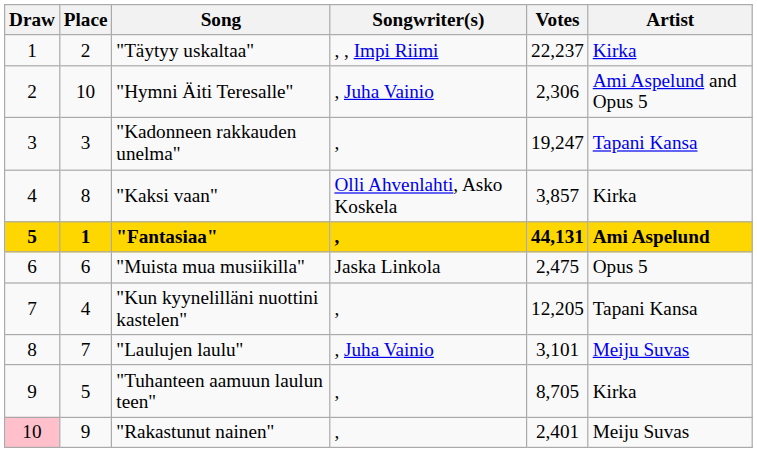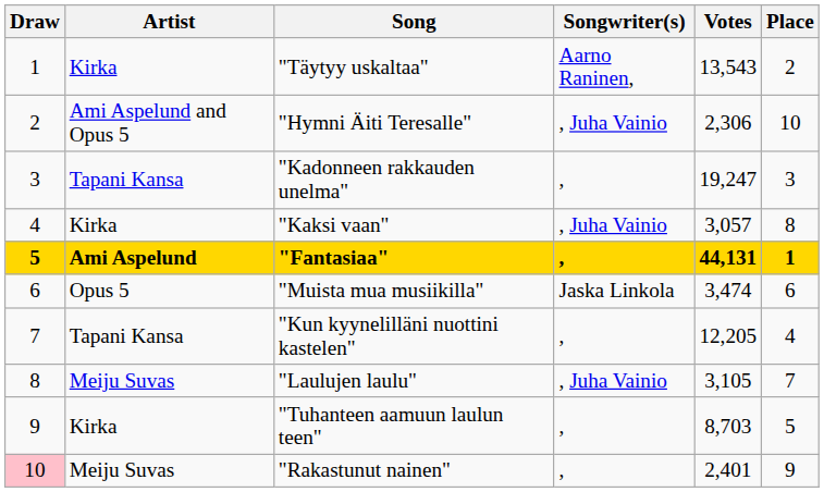 <table class="sortable wikitable" style="margin: 1em auto 1em auto; text-align:center">
 <tr>
 <th>Draw</th>
-<th>Place</th>
+<th>Artist</th>
 <th>Song</th>
 <th>Songwriter(s)</th>
 <th>Votes</th>
-<th>Artist</th>
+<th>Place</th>
 </tr>
 <tr>
 <td>1</td>
+<td align="left"><a href='#'>Kirka</a></td>
+<td align="left">"Täytyy uskaltaa"</td>
+<td align="left"><a href='#'>Aarno Raninen</a>, </td>
+<td>13,543</td>
 <td>2</td>
-<td align="left">"Täytyy uskaltaa"</td>
-<td align="left">, , <a href='#'>Impi Riimi</a></td>
-<td>22,237</td>
-<td align="left"><a href='#'>Kirka</a></td>
 </tr>
 <tr>
 <td>2</td>
-<td>10</td>
+<td align="left"><a href='#'>Ami Aspelund</a> and Opus 5</td>
 <td align="left">"Hymni Äiti Teresalle"</td>
 <td align="left">, <a href='#'>Juha Vainio</a></td>
 <td>2,306</td>
-<td align="left"><a href='#'>Ami Aspelund</a> and Opus 5</td>
+<td>10</td>
 </tr>
 <tr>
 <td>3</td>
-<td>3</td>
+<td align="left"><a href='#'>Tapani Kansa</a></td>
 <td align="left">"Kadonneen rakkauden unelma"</td>
 <td align="left">, </td>
 <td>19,247</td>
-<td align="left"><a href='#'>Tapani Kansa</a></td>
+<td>3</td>
 </tr>
 <tr>
 <td>4</td>
+<td align="left">Kirka</td>
+<td align="left">"Kaksi vaan"</td>
+<td align="left">, <a href='#'>Juha Vainio</a></td>
+<td>3,057</td>
 <td>8</td>
-<td align="left">"Kaksi vaan"</td>
-<td align="left"><a href='#'>Olli Ahvenlahti</a>, Asko Koskela</td>
-<td>3,857</td>
-<td align="left">Kirka</td>
 </tr>
 <tr style="font-weight:bold; background:gold;">
 <td>5</td>
-<td>1</td>
+<td align="left">Ami Aspelund</td>
 <td align="left">"Fantasiaa"</td>
 <td align="left">, </td>
 <td>44,131</td>
-<td align="left">Ami Aspelund</td>
+<td>1</td>
 </tr>
 <tr>
 <td>6</td>
-<td>6</td>
+<td align="left">Opus 5</td>
 <td align="left">"Muista mua musiikilla"</td>
 <td align="left">Jaska Linkola</td>
-<td>2,475</td>
-<td align="left">Opus 5</td>
+<td>3,474</td>
+<td>6</td>
 </tr>
 <tr>
 <td>7</td>
-<td>4</td>
+<td align="left">Tapani Kansa</td>
 <td align="left">"Kun kyynelilläni nuottini kastelen"</td>
 <td align="left">, </td>
 <td>12,205</td>
-<td align="left">Tapani Kansa</td>
+<td>4</td>
 </tr>
 <tr>
 <td>8</td>
-<td>7</td>
+<td align="left"><a href='#'>Meiju Suvas</a></td>
 <td align="left">"Laulujen laulu"</td>
 <td align="left">, <a href='#'>Juha Vainio</a></td>
-<td>3,101</td>
-<td align="left"><a href='#'>Meiju Suvas</a></td>
+<td>3,105</td>
+<td>7</td>
 </tr>
 <tr>
 <td>9</td>
-<td>5</td>
+<td align="left">Kirka</td>
 <td align="left">"Tuhanteen aamuun laulun teen"</td>
 <td align="left">, </td>
-<td>8,705</td>
-<td align="left">Kirka</td>
+<td>8,703</td>
+<td>5</td>
 </tr>
 <tr>
 <td style="background: pink;">10</td>
-<td>9</td>
+<td align="left">Meiju Suvas</td>
 <td align="left">"Rakastunut nainen"</td>
 <td align="left">, </td>
 <td>2,401</td>
-<td align="left">Meiju Suvas</td>
+<td>9</td>
 </tr>
 </table>
